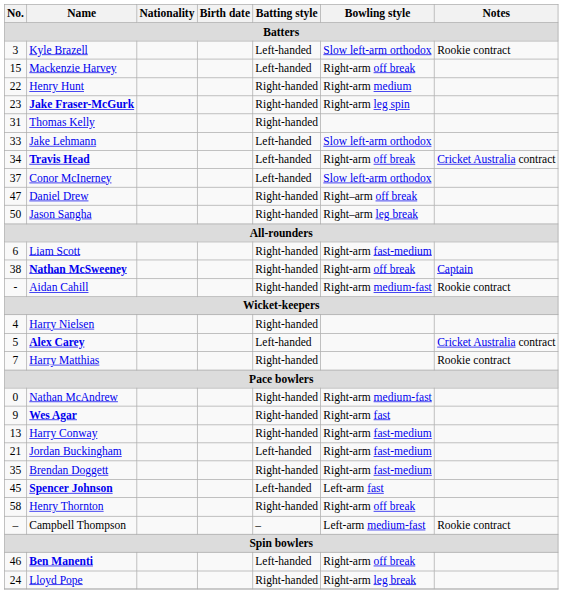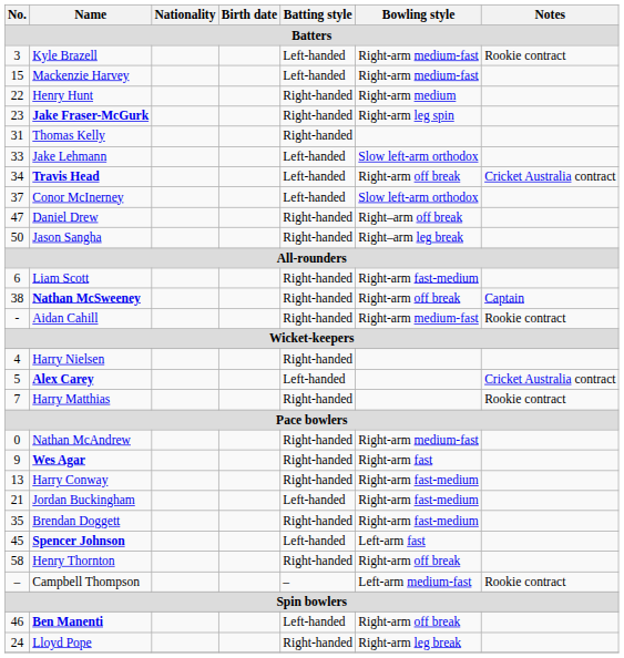 <table class="wikitable">
 <tr>
 <th>No.</th>
 <th>Name</th>
 <th>Nationality</th>
 <th>Birth date</th>
 <th>Batting style</th>
 <th>Bowling style</th>
 <th>Notes</th>
 </tr>
 <tr>
 <th colspan="7" style="background: #DCDCDC" align=right>Batters</th>
 </tr>
 <tr>
 <td style="text-align:center">3</td>
 <td><a href='#'>Kyle Brazell</a></td>
 <td></td>
 <td></td>
 <td>Left-handed</td>
-<td><a href='#'>Slow left-arm orthodox</a></td>
+<td>Right-arm <a href='#'>medium-fast</a></td>
 <td>Rookie contract</td>
 </tr>
 <tr>
 <td style="text-align:center">15</td>
 <td><a href='#'>Mackenzie Harvey</a></td>
 <td></td>
 <td></td>
 <td>Left-handed</td>
-<td>Right-arm <a href='#'>off break</a></td>
+<td>Right-arm <a href='#'>medium-fast</a></td>
 <td></td>
 </tr>
 <tr>
 <td style="text-align:center">22</td>
 <td><a href='#'>Henry Hunt</a></td>
 <td></td>
 <td></td>
 <td>Right-handed</td>
 <td>Right-arm <a href='#'>medium</a></td>
 <td></td>
 </tr>
 <tr>
 <td style="text-align:center">23</td>
 <td><strong><a href='#'>Jake Fraser-McGurk</a></strong></td>
 <td></td>
 <td></td>
 <td>Right-handed</td>
 <td>Right-arm <a href='#'>leg spin</a></td>
 <td></td>
 </tr>
 <tr>
 <td style="text-align:center">31</td>
 <td><a href='#'>Thomas Kelly</a></td>
 <td></td>
 <td></td>
 <td>Right-handed</td>
 <td></td>
 <td></td>
 </tr>
 <tr>
 <td style="text-align:center">33</td>
 <td><a href='#'>Jake Lehmann</a></td>
 <td></td>
 <td></td>
 <td>Left-handed</td>
 <td><a href='#'>Slow left-arm orthodox</a></td>
 <td></td>
 </tr>
 <tr>
 <td style="text-align:center">34</td>
 <td><strong><a href='#'>Travis Head</a></strong></td>
 <td></td>
 <td></td>
 <td>Left-handed</td>
 <td>Right-arm <a href='#'>off break</a></td>
 <td><a href='#'>Cricket Australia</a> contract</td>
 </tr>
 <tr>
 <td style="text-align:center">37</td>
 <td><a href='#'>Conor McInerney</a></td>
 <td></td>
 <td></td>
 <td>Left-handed</td>
 <td><a href='#'>Slow left-arm orthodox</a></td>
 <td></td>
 </tr>
 <tr>
 <td style="text-align:center">47</td>
 <td><a href='#'>Daniel Drew</a></td>
 <td></td>
 <td></td>
 <td>Right-handed</td>
 <td>Right–arm <a href='#'>off break</a></td>
 <td></td>
 </tr>
 <tr>
 <td style="text-align:center">50</td>
 <td><a href='#'>Jason Sangha</a></td>
 <td></td>
 <td></td>
 <td>Right-handed</td>
 <td>Right–arm <a href='#'>leg break</a></td>
 <td></td>
 </tr>
 <tr>
 <th colspan="7" style="background: #DCDCDC" align=right>All-rounders</th>
 </tr>
 <tr>
 <td style="text-align:center">6</td>
 <td><a href='#'>Liam Scott</a></td>
 <td></td>
 <td></td>
 <td>Right-handed</td>
 <td>Right-arm <a href='#'>fast-medium</a></td>
 <td></td>
 </tr>
 <tr>
 <td style="text-align:center">38</td>
 <td><strong><a href='#'>Nathan McSweeney</a></strong></td>
 <td></td>
 <td></td>
 <td>Right-handed</td>
 <td>Right-arm <a href='#'>off break</a></td>
 <td><a href='#'>Captain</a></td>
 </tr>
 <tr>
 <td style="text-align:center">-</td>
 <td><a href='#'>Aidan Cahill</a></td>
 <td></td>
 <td></td>
 <td>Right-handed</td>
 <td>Right-arm <a href='#'>medium-fast</a></td>
 <td>Rookie contract</td>
 </tr>
 <tr>
 <th colspan="7" style="background: #DCDCDC" align=right>Wicket-keepers</th>
 </tr>
 <tr>
 <td style="text-align:center">4</td>
 <td><a href='#'>Harry Nielsen</a></td>
 <td></td>
 <td></td>
 <td>Right-handed</td>
 <td></td>
 <td></td>
 </tr>
 <tr>
 <td style="text-align:center">5</td>
 <td><strong><a href='#'>Alex Carey</a></strong></td>
 <td></td>
 <td></td>
 <td>Left-handed</td>
 <td></td>
 <td><a href='#'>Cricket Australia</a> contract</td>
 </tr>
 <tr>
 <td style="text-align:center">7</td>
 <td><a href='#'>Harry Matthias</a></td>
 <td></td>
 <td></td>
 <td>Right-handed</td>
 <td></td>
 <td>Rookie contract</td>
 </tr>
 <tr>
 <th colspan="7" style="background: #DCDCDC" align=right>Pace bowlers</th>
 </tr>
 <tr>
 <td style="text-align:center">0</td>
 <td><a href='#'>Nathan McAndrew</a></td>
 <td></td>
 <td></td>
 <td>Right-handed</td>
 <td>Right-arm <a href='#'>medium-fast</a></td>
 <td></td>
 </tr>
 <tr>
 <td style="text-align:center">9</td>
 <td><strong><a href='#'>Wes Agar</a></strong></td>
 <td></td>
 <td></td>
 <td>Right-handed</td>
 <td>Right-arm <a href='#'>fast</a></td>
 <td></td>
 </tr>
 <tr>
 <td style="text-align:center">13</td>
 <td><a href='#'>Harry Conway</a></td>
 <td></td>
 <td></td>
 <td>Right-handed</td>
 <td>Right-arm <a href='#'>fast-medium</a></td>
 <td></td>
 </tr>
 <tr>
 <td style="text-align:center">21</td>
 <td><a href='#'>Jordan Buckingham</a></td>
 <td></td>
 <td></td>
 <td>Left-handed</td>
 <td>Right-arm <a href='#'>fast-medium</a></td>
 <td></td>
 </tr>
 <tr>
 <td style="text-align:center">35</td>
 <td><a href='#'>Brendan Doggett</a></td>
 <td></td>
 <td></td>
 <td>Right-handed</td>
 <td>Right-arm <a href='#'>fast-medium</a></td>
 <td></td>
 </tr>
 <tr>
 <td style="text-align:center">45</td>
 <td><strong><a href='#'>Spencer Johnson</a></strong></td>
 <td></td>
 <td></td>
 <td>Left-handed</td>
 <td>Left-arm <a href='#'>fast</a></td>
 <td></td>
 </tr>
 <tr>
 <td style="text-align:center">58</td>
 <td><a href='#'>Henry Thornton</a></td>
 <td></td>
 <td></td>
 <td>Right-handed</td>
 <td>Right-arm <a href='#'>off break</a></td>
 <td></td>
 </tr>
 <tr>
 <td style="text-align:center">–</td>
 <td>Campbell Thompson</td>
 <td></td>
 <td></td>
 <td>–</td>
 <td>Left-arm <a href='#'>medium-fast</a></td>
 <td>Rookie contract</td>
 </tr>
 <tr>
 <th colspan="7" style="background: #DCDCDC" align=right>Spin bowlers</th>
 </tr>
 <tr>
 <td style="text-align:center">46</td>
 <td><strong><a href='#'>Ben Manenti</a></strong></td>
 <td></td>
 <td></td>
 <td>Left-handed</td>
 <td>Right-arm <a href='#'>off break</a></td>
 <td></td>
 </tr>
 <tr>
 <td style="text-align:center">24</td>
 <td><a href='#'>Lloyd Pope</a></td>
 <td></td>
 <td></td>
 <td>Right-handed</td>
 <td>Right-arm <a href='#'>leg break</a></td>
 <td></td>
 </tr>
 <tr>
 </tr>
 </table>
